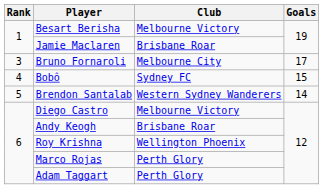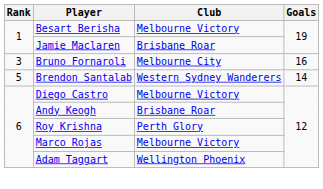 <table class="wikitable" style="text-align:center">
 <tr>
 <th>Rank</th>
 <th>Player</th>
 <th>Club</th>
 <th>Goals</th>
 </tr>
 <tr>
 <td rowspan="2">1</td>
 <td align=left> <a href='#'>Besart Berisha</a></td>
 <td align="left"><a href='#'>Melbourne Victory</a></td>
 <td rowspan="2">19</td>
 </tr>
 <tr>
 <td align=left> <a href='#'>Jamie Maclaren</a></td>
 <td align="left"><a href='#'>Brisbane Roar</a></td>
 </tr>
 <tr>
 <td rowspan="1">3</td>
 <td align=left> <a href='#'>Bruno Fornaroli</a></td>
 <td align="left"><a href='#'>Melbourne City</a></td>
-<td rowspan="1">17</td>
-</tr>
-<tr>
-<td rowspan="1">4</td>
-<td align=left> <a href='#'>Bobô</a></td>
-<td align="left"><a href='#'>Sydney FC</a></td>
-<td rowspan="1">15</td>
+<td rowspan="1">16</td>
 </tr>
 <tr>
 <td rowspan="1">5</td>
 <td align=left> <a href='#'>Brendon Santalab</a></td>
 <td align="left"><a href='#'>Western Sydney Wanderers</a></td>
 <td rowspan="1">14</td>
 </tr>
 <tr>
 <td rowspan="5">6</td>
 <td align=left> <a href='#'>Diego Castro</a></td>
 <td align="left"><a href='#'>Melbourne Victory</a></td>
 <td rowspan="5">12</td>
 </tr>
 <tr>
 <td align=left> <a href='#'>Andy Keogh</a></td>
 <td align="left"><a href='#'>Brisbane Roar</a></td>
 </tr>
 <tr>
 <td align=left> <a href='#'>Roy Krishna</a></td>
-<td align="left"><a href='#'>Wellington Phoenix</a></td>
+<td align="left"><a href='#'>Perth Glory</a></td>
 </tr>
 <tr>
 <td align=left> <a href='#'>Marco Rojas</a></td>
-<td align="left"><a href='#'>Perth Glory</a></td>
+<td align="left"><a href='#'>Melbourne Victory</a></td>
 </tr>
 <tr>
 <td align=left> <a href='#'>Adam Taggart</a></td>
-<td align="left"><a href='#'>Perth Glory</a></td>
+<td align="left"><a href='#'>Wellington Phoenix</a></td>
 </tr>
 </table>
